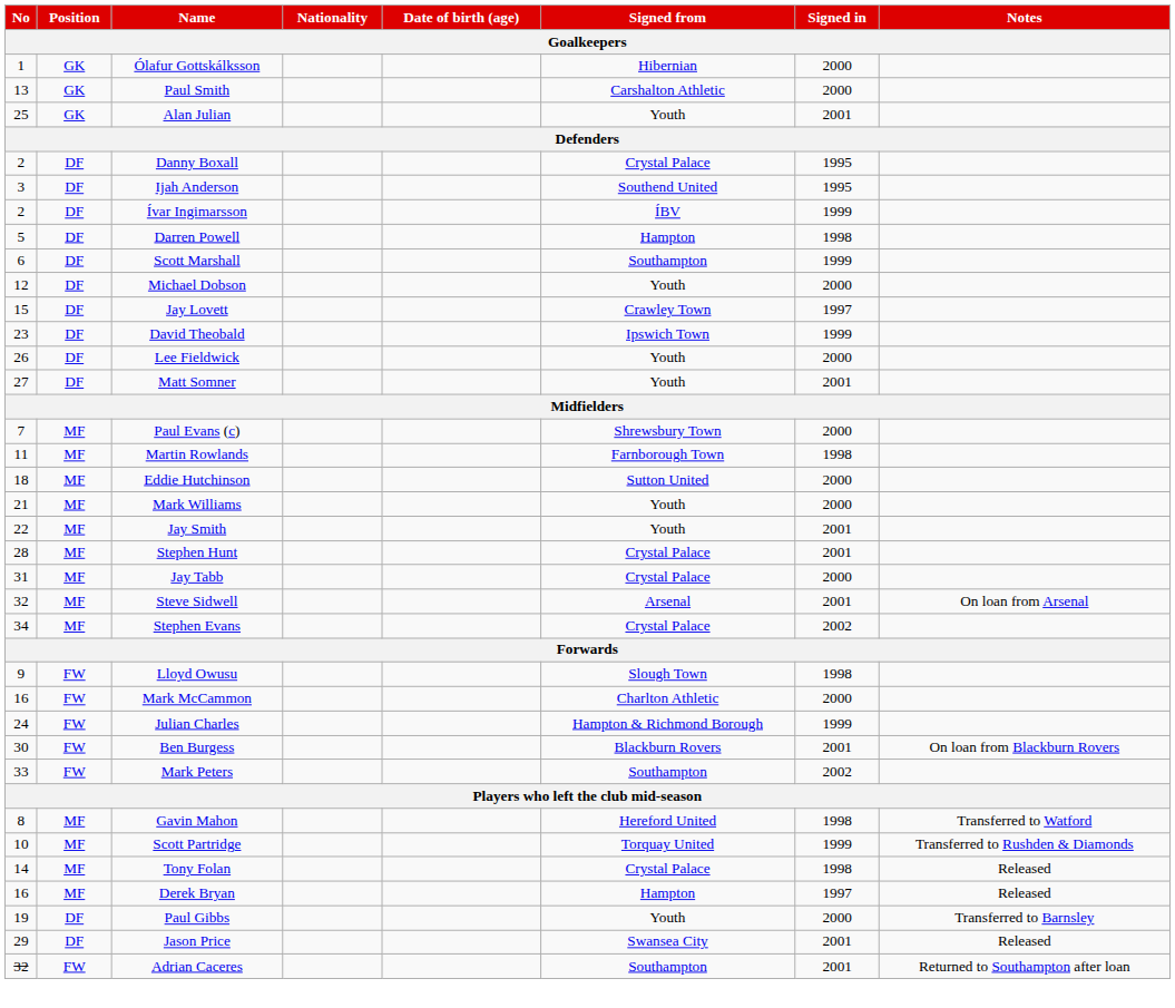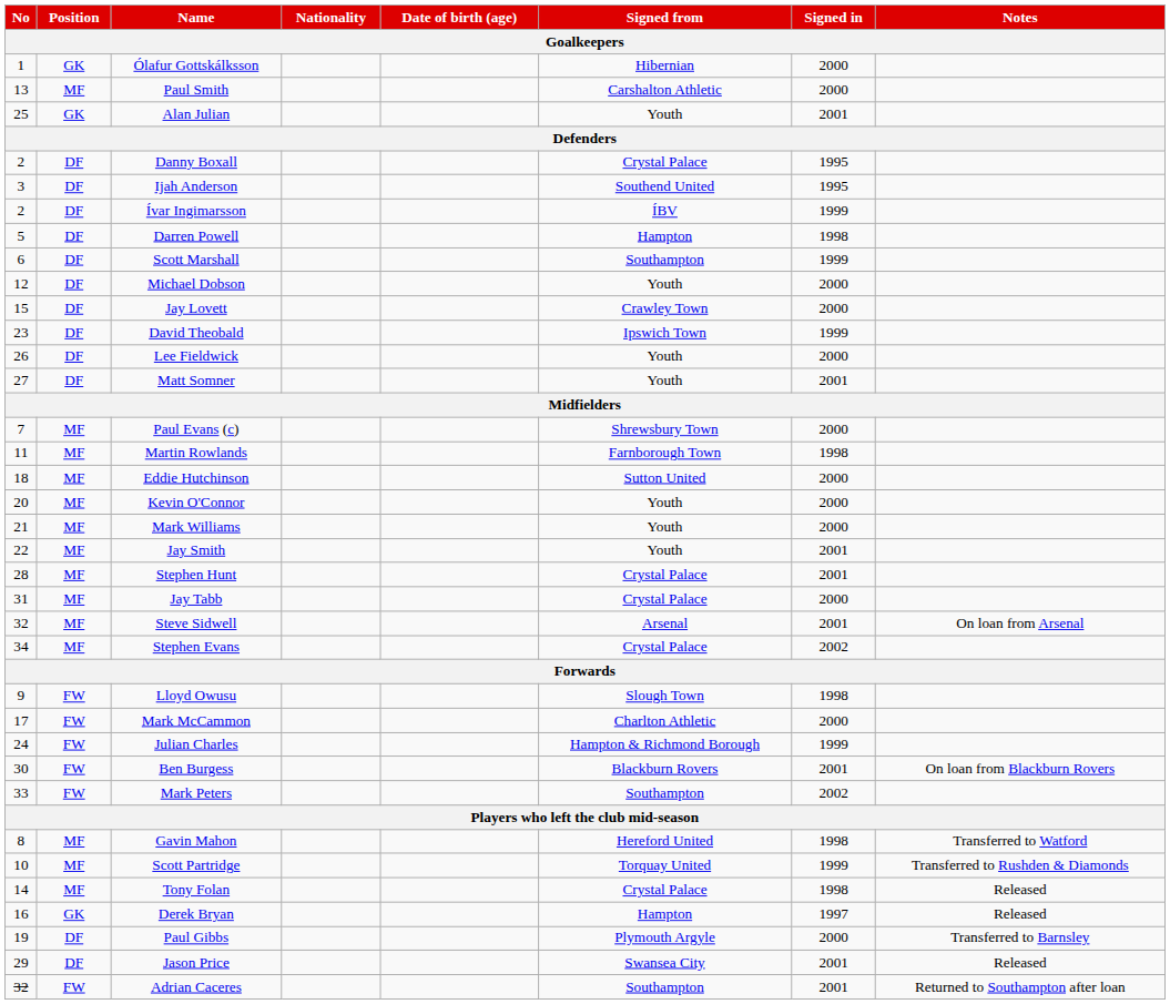 <table class="wikitable"  style="text-align:center; font-size:90%; width:90%;">
 <tr>
 <th style="background:#d00; color:white; text-align:center;">No</th>
 <th style="background:#d00; color:white; text-align:center;">Position</th>
 <th style="background:#d00; color:white; text-align:center;">Name</th>
 <th style="background:#d00; color:white; text-align:center;">Nationality</th>
 <th style="background:#d00; color:white; text-align:center;">Date of birth (age)</th>
 <th style="background:#d00; color:white; text-align:center;">Signed from</th>
 <th style="background:#d00; color:white; text-align:center;">Signed in</th>
 <th style="background:#d00; color:white; text-align:center;">Notes</th>
 </tr>
 <tr>
 <th colspan="8">Goalkeepers</th>
 </tr>
 <tr>
 <td>1</td>
 <td><a href='#'>GK</a></td>
 <td><a href='#'>Ólafur Gottskálksson</a></td>
 <td></td>
 <td></td>
 <td><a href='#'>Hibernian</a></td>
 <td>2000</td>
 <td></td>
 </tr>
 <tr>
 <td>13</td>
-<td><a href='#'>GK</a></td>
+<td><a href='#'>MF</a></td>
 <td><a href='#'>Paul Smith</a></td>
 <td></td>
 <td></td>
 <td><a href='#'>Carshalton Athletic</a></td>
 <td>2000</td>
 <td></td>
 </tr>
 <tr>
 <td>25</td>
 <td><a href='#'>GK</a></td>
 <td><a href='#'>Alan Julian</a></td>
 <td></td>
 <td></td>
 <td>Youth</td>
 <td>2001</td>
 <td></td>
 </tr>
 <tr>
 <th colspan="8">Defenders</th>
 </tr>
 <tr>
 <td>2</td>
 <td><a href='#'>DF</a></td>
 <td><a href='#'>Danny Boxall</a></td>
 <td></td>
 <td></td>
 <td><a href='#'>Crystal Palace</a></td>
 <td>1995</td>
 <td></td>
 </tr>
 <tr>
 <td>3</td>
 <td><a href='#'>DF</a></td>
 <td><a href='#'>Ijah Anderson</a></td>
 <td></td>
 <td></td>
 <td><a href='#'>Southend United</a></td>
 <td>1995</td>
 <td></td>
 </tr>
 <tr>
 <td>2</td>
 <td><a href='#'>DF</a></td>
 <td><a href='#'>Ívar Ingimarsson</a></td>
 <td></td>
 <td></td>
 <td><a href='#'>ÍBV</a></td>
 <td>1999</td>
 <td></td>
 </tr>
 <tr>
 <td>5</td>
 <td><a href='#'>DF</a></td>
 <td><a href='#'>Darren Powell</a></td>
 <td></td>
 <td></td>
 <td><a href='#'>Hampton</a></td>
 <td>1998</td>
 <td></td>
 </tr>
 <tr>
 <td>6</td>
 <td><a href='#'>DF</a></td>
 <td><a href='#'>Scott Marshall</a></td>
 <td></td>
 <td></td>
 <td><a href='#'>Southampton</a></td>
 <td>1999</td>
 <td></td>
 </tr>
 <tr>
 <td>12</td>
 <td><a href='#'>DF</a></td>
 <td><a href='#'>Michael Dobson</a></td>
 <td></td>
 <td></td>
 <td>Youth</td>
 <td>2000</td>
 <td></td>
 </tr>
 <tr>
 <td>15</td>
 <td><a href='#'>DF</a></td>
 <td><a href='#'>Jay Lovett</a></td>
 <td></td>
 <td></td>
 <td><a href='#'>Crawley Town</a></td>
-<td>1997</td>
+<td>2000</td>
 <td></td>
 </tr>
 <tr>
 <td>23</td>
 <td><a href='#'>DF</a></td>
 <td><a href='#'>David Theobald</a></td>
 <td></td>
 <td></td>
 <td><a href='#'>Ipswich Town</a></td>
 <td>1999</td>
 <td></td>
 </tr>
 <tr>
 <td>26</td>
 <td><a href='#'>DF</a></td>
 <td><a href='#'>Lee Fieldwick</a></td>
 <td></td>
 <td></td>
 <td>Youth</td>
 <td>2000</td>
 <td></td>
 </tr>
 <tr>
 <td>27</td>
 <td><a href='#'>DF</a></td>
 <td><a href='#'>Matt Somner</a></td>
 <td></td>
 <td></td>
 <td>Youth</td>
 <td>2001</td>
 <td></td>
 </tr>
 <tr>
 <th colspan="8">Midfielders</th>
 </tr>
 <tr>
 <td>7</td>
 <td><a href='#'>MF</a></td>
 <td><a href='#'>Paul Evans</a> (<a href='#'>c</a>)</td>
 <td></td>
 <td></td>
 <td><a href='#'>Shrewsbury Town</a></td>
 <td>2000</td>
 <td></td>
 </tr>
 <tr>
 <td>11</td>
 <td><a href='#'>MF</a></td>
 <td><a href='#'>Martin Rowlands</a></td>
 <td></td>
 <td></td>
 <td><a href='#'>Farnborough Town</a></td>
 <td>1998</td>
 <td></td>
 </tr>
 <tr>
 <td>18</td>
 <td><a href='#'>MF</a></td>
 <td><a href='#'>Eddie Hutchinson</a></td>
 <td></td>
 <td></td>
 <td><a href='#'>Sutton United</a></td>
+<td>2000</td>
+<td></td>
+</tr>
+<tr>
+<td>20</td>
+<td><a href='#'>MF</a></td>
+<td><a href='#'>Kevin O'Connor</a></td>
+<td></td>
+<td></td>
+<td>Youth</td>
 <td>2000</td>
 <td></td>
 </tr>
 <tr>
 <td>21</td>
 <td><a href='#'>MF</a></td>
 <td><a href='#'>Mark Williams</a></td>
 <td></td>
 <td></td>
 <td>Youth</td>
 <td>2000</td>
 <td></td>
 </tr>
 <tr>
 <td>22</td>
 <td><a href='#'>MF</a></td>
 <td><a href='#'>Jay Smith</a></td>
 <td></td>
 <td></td>
 <td>Youth</td>
 <td>2001</td>
 <td></td>
 </tr>
 <tr>
 <td>28</td>
 <td><a href='#'>MF</a></td>
 <td><a href='#'>Stephen Hunt</a></td>
 <td></td>
 <td></td>
 <td><a href='#'>Crystal Palace</a></td>
 <td>2001</td>
 <td></td>
 </tr>
 <tr>
 <td>31</td>
 <td><a href='#'>MF</a></td>
 <td><a href='#'>Jay Tabb</a></td>
 <td></td>
 <td></td>
 <td><a href='#'>Crystal Palace</a></td>
 <td>2000</td>
 <td></td>
 </tr>
 <tr>
 <td>32</td>
 <td><a href='#'>MF</a></td>
 <td><a href='#'>Steve Sidwell</a></td>
 <td></td>
 <td></td>
 <td><a href='#'>Arsenal</a></td>
 <td>2001</td>
 <td>On loan from <a href='#'>Arsenal</a></td>
 </tr>
 <tr>
 <td>34</td>
 <td><a href='#'>MF</a></td>
 <td><a href='#'>Stephen Evans</a></td>
 <td></td>
 <td></td>
 <td><a href='#'>Crystal Palace</a></td>
 <td>2002</td>
 <td></td>
 </tr>
 <tr>
 <th colspan="8">Forwards</th>
 </tr>
 <tr>
 <td>9</td>
 <td><a href='#'>FW</a></td>
 <td><a href='#'>Lloyd Owusu</a></td>
 <td></td>
 <td></td>
 <td><a href='#'>Slough Town</a></td>
 <td>1998</td>
 <td></td>
 </tr>
 <tr>
-<td>16</td>
+<td>17</td>
 <td><a href='#'>FW</a></td>
 <td><a href='#'>Mark McCammon</a></td>
 <td></td>
 <td></td>
 <td><a href='#'>Charlton Athletic</a></td>
 <td>2000</td>
 <td></td>
 </tr>
 <tr>
 <td>24</td>
 <td><a href='#'>FW</a></td>
 <td><a href='#'>Julian Charles</a></td>
 <td></td>
 <td></td>
 <td><a href='#'>Hampton & Richmond Borough</a></td>
 <td>1999</td>
 <td></td>
 </tr>
 <tr>
 <td>30</td>
 <td><a href='#'>FW</a></td>
 <td><a href='#'>Ben Burgess</a></td>
 <td></td>
 <td></td>
 <td><a href='#'>Blackburn Rovers</a></td>
 <td>2001</td>
 <td>On loan from <a href='#'>Blackburn Rovers</a></td>
 </tr>
 <tr>
 <td>33</td>
 <td><a href='#'>FW</a></td>
 <td><a href='#'>Mark Peters</a></td>
 <td></td>
 <td></td>
 <td><a href='#'>Southampton</a></td>
 <td>2002</td>
 <td></td>
 </tr>
 <tr>
 <th colspan="8">Players who left the club mid-season</th>
 </tr>
 <tr>
 <td>8</td>
 <td><a href='#'>MF</a></td>
 <td><a href='#'>Gavin Mahon</a></td>
 <td></td>
 <td></td>
 <td><a href='#'>Hereford United</a></td>
 <td>1998</td>
 <td>Transferred to <a href='#'>Watford</a></td>
 </tr>
 <tr>
 <td>10</td>
 <td><a href='#'>MF</a></td>
 <td><a href='#'>Scott Partridge</a></td>
 <td></td>
 <td></td>
 <td><a href='#'>Torquay United</a></td>
 <td>1999</td>
 <td>Transferred to <a href='#'>Rushden & Diamonds</a></td>
 </tr>
 <tr>
 <td>14</td>
 <td><a href='#'>MF</a></td>
 <td><a href='#'>Tony Folan</a></td>
 <td></td>
 <td></td>
 <td><a href='#'>Crystal Palace</a></td>
 <td>1998</td>
 <td>Released</td>
 </tr>
 <tr>
 <td>16</td>
-<td><a href='#'>MF</a></td>
+<td><a href='#'>GK</a></td>
 <td><a href='#'>Derek Bryan</a></td>
 <td></td>
 <td></td>
 <td><a href='#'>Hampton</a></td>
 <td>1997</td>
 <td>Released</td>
 </tr>
 <tr>
 <td>19</td>
 <td><a href='#'>DF</a></td>
 <td><a href='#'>Paul Gibbs</a></td>
 <td></td>
 <td></td>
-<td>Youth</td>
+<td><a href='#'>Plymouth Argyle</a></td>
 <td>2000</td>
 <td>Transferred to <a href='#'>Barnsley</a></td>
 </tr>
 <tr>
 <td>29</td>
 <td><a href='#'>DF</a></td>
 <td><a href='#'>Jason Price</a></td>
 <td></td>
 <td></td>
 <td><a href='#'>Swansea City</a></td>
 <td>2001</td>
 <td>Released</td>
 </tr>
 <tr>
 <td><s>32</s></td>
 <td><a href='#'>FW</a></td>
 <td><a href='#'>Adrian Caceres</a></td>
 <td></td>
 <td></td>
 <td><a href='#'>Southampton</a></td>
 <td>2001</td>
 <td>Returned to <a href='#'>Southampton</a> after loan</td>
 </tr>
 </table>
